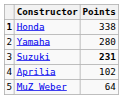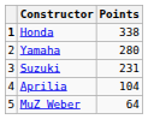 <table class="wikitable" style="font-size: 95%;">
 <tr>
 <th></th>
 <th>Constructor</th>
 <th>Points</th>
 </tr>
 <tr>
 <td align=center><strong>1</strong></td>
 <td> <a href='#'>Honda</a></td>
 <td align=right>338</td>
 </tr>
 <tr>
 <td align=center>2</td>
 <td> <a href='#'>Yamaha</a></td>
 <td align=right>280</td>
 </tr>
 <tr>
 <td align=center>3</td>
 <td> <a href='#'>Suzuki</a></td>
-<td align=right><strong>231</strong></td>
+<td align=right>231</td>
 </tr>
 <tr>
 <td align=center>4</td>
 <td> <a href='#'>Aprilia</a></td>
-<td align=right>102</td>
+<td align=right>104</td>
 </tr>
 <tr>
 <td align=center>5</td>
 <td> <a href='#'>MuZ Weber</a></td>
 <td align=right>64</td>
 </tr>
 </table>
